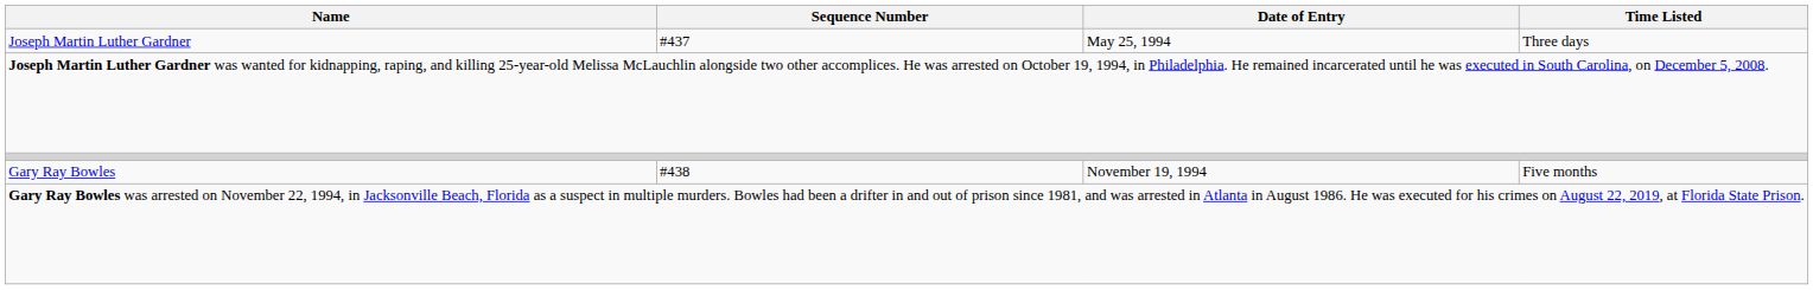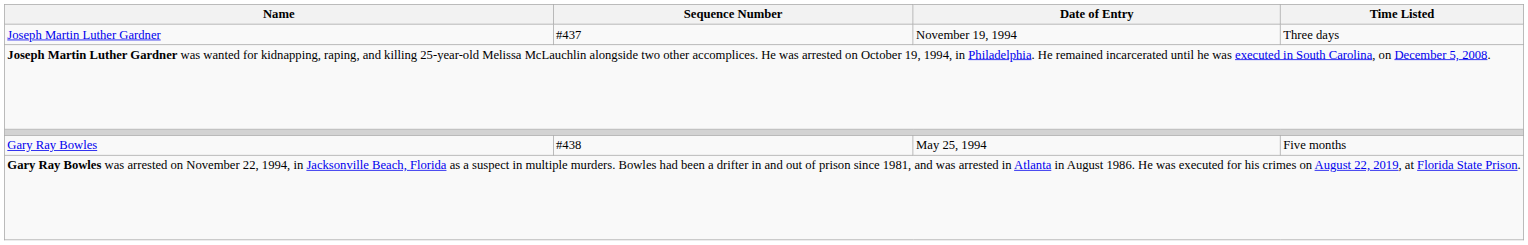 <table class="wikitable">
 <tr>
 <th>Name</th>
 <th>Sequence Number</th>
 <th>Date of Entry</th>
 <th>Time Listed</th>
 </tr>
 <tr>
 <td height="10"><a href='#'>Joseph Martin Luther Gardner</a></td>
 <td>#437</td>
-<td>May 25, 1994</td>
+<td>November 19, 1994</td>
 <td>Three days</td>
 </tr>
 <tr>
 <td colspan="4" valign="top" height="100"><strong>Joseph Martin Luther Gardner</strong> was wanted for kidnapping, raping, and killing 25-year-old Melissa McLauchlin alongside two other accomplices. He was arrested on October 19, 1994, in <a href='#'>Philadelphia</a>. He remained incarcerated until he was <a href='#'>executed in South Carolina</a>, on <a href='#'>December 5, 2008</a>.</td>
 </tr>
 <tr>
 <td colSpan="4" style="background-color:lightgrey;"></td>
 </tr>
 <tr>
 <td height="10"><a href='#'>Gary Ray Bowles</a></td>
 <td>#438</td>
-<td>November 19, 1994</td>
+<td>May 25, 1994</td>
 <td>Five months</td>
 </tr>
 <tr>
 <td colspan="4" valign="top" height="100"><strong>Gary Ray Bowles</strong> was arrested on November 22, 1994, in <a href='#'>Jacksonville Beach, Florida</a> as a suspect in multiple murders. Bowles had been a drifter in and out of prison since 1981, and was arrested in <a href='#'>Atlanta</a> in August 1986. He was executed for his crimes on <a href='#'>August 22, 2019</a>, at <a href='#'>Florida State Prison</a>.</td>
 </tr>
 </table>
